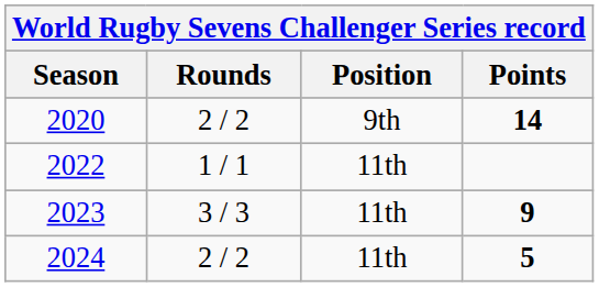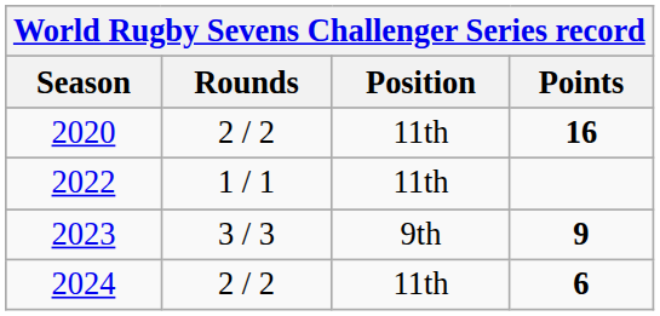 <table class="wikitable sortable" style="text-align: center;">
 <tr>
 <th colspan="4"><a href='#'>World Rugby Sevens Challenger Series record</a></th>
 </tr>
 <tr>
 <th>Season</th>
 <th>Rounds</th>
 <th>Position</th>
 <th>Points</th>
 </tr>
 <tr>
 <td><a href='#'>2020</a></td>
 <td>2 / 2</td>
-<td>9th</td>
-<td><strong>14</strong></td>
+<td>11th</td>
+<td><strong>16</strong></td>
 </tr>
 <tr>
 <td><a href='#'>2022</a></td>
 <td>1 / 1</td>
 <td>11th</td>
 <td></td>
 </tr>
 <tr>
 <td><a href='#'>2023</a></td>
 <td>3 / 3</td>
-<td>11th</td>
+<td>9th</td>
 <td><strong>9</strong></td>
 </tr>
 <tr>
 <td><a href='#'>2024</a></td>
 <td>2 / 2</td>
 <td>11th</td>
-<td><strong>5</strong></td>
+<td><strong>6</strong></td>
 </tr>
 </table>
